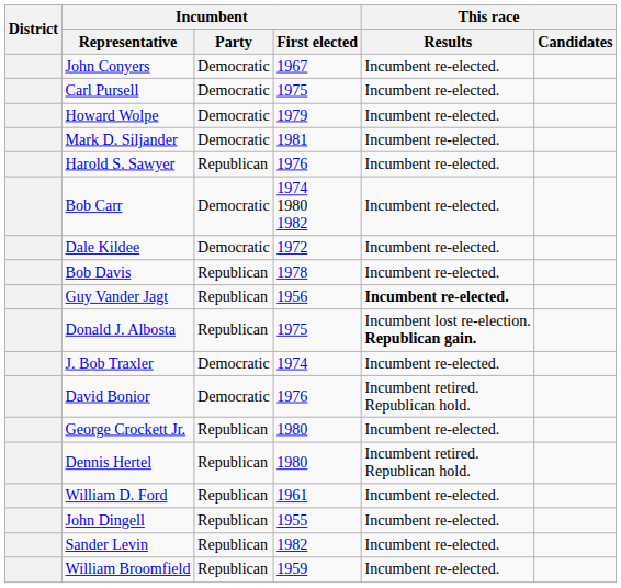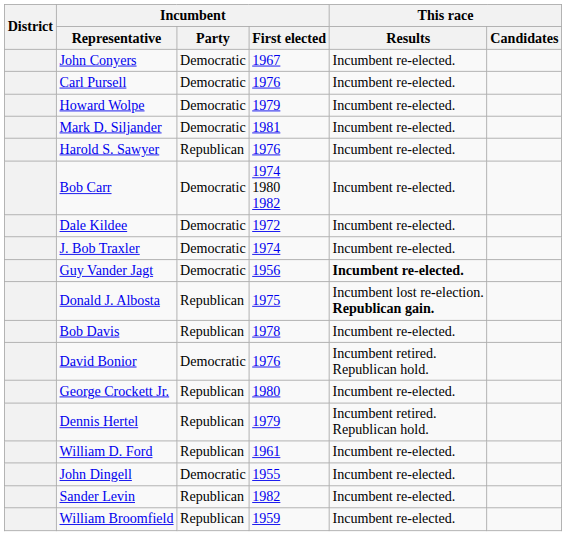 <table class=wikitable>
 <tr>
 <th rowspan=2>District</th>
 <th colspan=3>Incumbent</th>
 <th colspan=2>This race</th>
 </tr>
 <tr>
 <th>Representative</th>
 <th>Party</th>
 <th>First elected</th>
 <th>Results</th>
 <th>Candidates</th>
 </tr>
 <tr>
 <th></th>
 <td><a href='#'>John Conyers</a></td>
 <td>Democratic</td>
 <td><a href='#'>1967</a></td>
 <td>Incumbent re-elected.</td>
 <td nowrap></td>
 </tr>
 <tr>
 <th></th>
 <td><a href='#'>Carl Pursell</a></td>
 <td>Democratic</td>
-<td><a href='#'>1975</a></td>
+<td><a href='#'>1976</a></td>
 <td>Incumbent re-elected.</td>
 <td nowrap><br></td>
 </tr>
 <tr>
 <th></th>
 <td><a href='#'>Howard Wolpe</a></td>
 <td>Democratic</td>
 <td><a href='#'>1979</a></td>
 <td>Incumbent re-elected.</td>
 <td nowrap></td>
 </tr>
 <tr>
 <th></th>
 <td><a href='#'>Mark D. Siljander</a></td>
 <td>Democratic</td>
 <td><a href='#'>1981</a></td>
 <td>Incumbent re-elected.</td>
 <td nowrap></td>
 </tr>
 <tr>
 <th></th>
 <td><a href='#'>Harold S. Sawyer</a></td>
 <td>Republican</td>
 <td><a href='#'>1976</a></td>
 <td>Incumbent re-elected.</td>
 <td nowrap></td>
 </tr>
 <tr>
 <th></th>
 <td><a href='#'>Bob Carr</a></td>
 <td>Democratic</td>
 <td><a href='#'>1974</a><br>1980 <br><a href='#'>1982</a></td>
 <td>Incumbent re-elected.</td>
 <td nowrap><br></td>
 </tr>
 <tr>
 <th></th>
 <td><a href='#'>Dale Kildee</a></td>
 <td>Democratic</td>
 <td><a href='#'>1972</a></td>
 <td>Incumbent re-elected.</td>
 <td nowrap></td>
 </tr>
 <tr>
 <th></th>
-<td><a href='#'>Bob Davis</a></td>
-<td>Republican</td>
-<td><a href='#'>1978</a></td>
+<td><a href='#'>J. Bob Traxler</a></td>
+<td>Democratic</td>
+<td><a href='#'>1974</a></td>
 <td>Incumbent re-elected.</td>
 <td nowrap></td>
 </tr>
 <tr>
 <th></th>
 <td><a href='#'>Guy Vander Jagt</a></td>
-<td>Republican</td>
+<td>Democratic</td>
 <td><a href='#'>1956</a></td>
 <td><strong>Incumbent re-elected.</strong></td>
 <td nowrap></td>
 </tr>
 <tr>
 <th></th>
 <td><a href='#'>Donald J. Albosta</a></td>
 <td>Republican</td>
 <td><a href='#'>1975</a></td>
 <td>Incumbent lost re-election.<br><strong>Republican gain.</strong></td>
 <td nowrap></td>
 </tr>
 <tr>
 <th></th>
-<td><a href='#'>J. Bob Traxler</a></td>
-<td>Democratic</td>
-<td><a href='#'>1974</a></td>
+<td><a href='#'>Bob Davis</a></td>
+<td>Republican</td>
+<td><a href='#'>1978</a></td>
 <td>Incumbent re-elected.</td>
 <td nowrap></td>
 </tr>
 <tr>
 <th></th>
 <td><a href='#'>David Bonior</a></td>
 <td>Democratic</td>
 <td><a href='#'>1976</a></td>
 <td>Incumbent retired.<br>Republican hold.</td>
 <td nowrap></td>
 </tr>
 <tr>
 <th></th>
 <td><a href='#'>George Crockett Jr.</a></td>
 <td>Republican</td>
 <td><a href='#'>1980</a></td>
 <td>Incumbent re-elected.</td>
 <td nowrap></td>
 </tr>
 <tr>
 <th></th>
 <td><a href='#'>Dennis Hertel</a></td>
 <td>Republican</td>
-<td><a href='#'>1980</a></td>
+<td><a href='#'>1979</a></td>
 <td>Incumbent retired.<br>Republican hold.</td>
 <td nowrap></td>
 </tr>
 <tr>
 <th></th>
 <td><a href='#'>William D. Ford</a></td>
 <td>Republican</td>
 <td><a href='#'>1961</a></td>
 <td>Incumbent re-elected.</td>
 <td nowrap></td>
 </tr>
 <tr>
 <th></th>
 <td><a href='#'>John Dingell</a></td>
-<td>Republican</td>
+<td>Democratic</td>
 <td><a href='#'>1955 </a></td>
 <td>Incumbent re-elected.</td>
 <td nowrap></td>
 </tr>
 <tr>
 <th></th>
 <td><a href='#'>Sander Levin</a></td>
 <td>Republican</td>
 <td><a href='#'>1982</a></td>
 <td>Incumbent re-elected.</td>
 <td nowrap></td>
 </tr>
 <tr>
 <th></th>
 <td><a href='#'>William Broomfield</a></td>
 <td>Republican</td>
 <td><a href='#'>1959</a></td>
 <td>Incumbent re-elected.</td>
 <td nowrap></td>
 </tr>
 </table>
